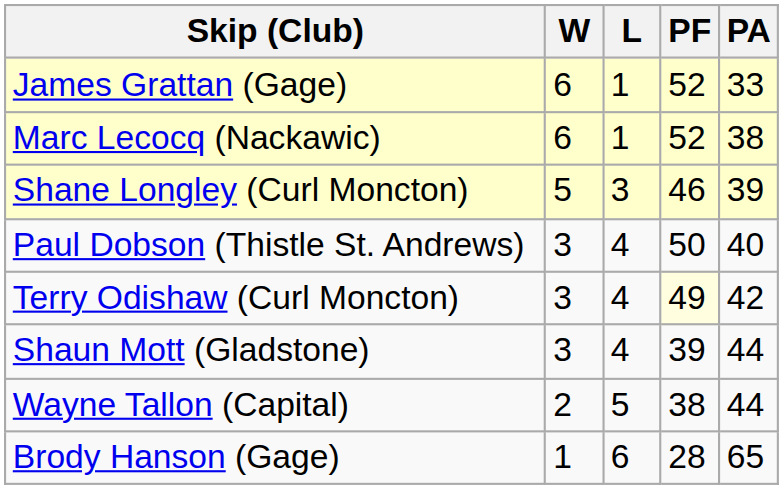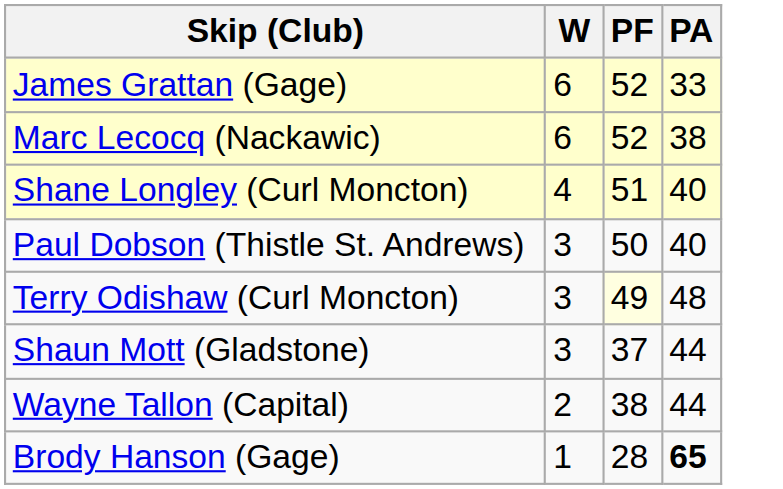 <table class=wikitable>
 <tr>
 <th width=250>Skip (Club)</th>
 <th width=20>W</th>
-<th width=20>L</th>
 <th width=20>PF</th>
 <th width=20>PA</th>
 </tr>
 <tr bgcolor=#ffffcc>
 <td><a href='#'>James Grattan</a> (Gage)</td>
 <td>6</td>
-<td>1</td>
 <td>52</td>
 <td>33</td>
 </tr>
 <tr bgcolor=#ffffcc>
 <td><a href='#'>Marc Lecocq</a> (Nackawic)</td>
 <td>6</td>
-<td>1</td>
 <td>52</td>
 <td>38</td>
 </tr>
 <tr bgcolor=#ffffcc>
 <td><a href='#'>Shane Longley</a> (Curl Moncton)</td>
-<td>5</td>
-<td>3</td>
-<td>46</td>
-<td>39</td>
+<td>4</td>
+<td>51</td>
+<td>40</td>
 </tr>
 <tr>
 <td><a href='#'>Paul Dobson</a> (Thistle St. Andrews)</td>
 <td>3</td>
-<td>4</td>
 <td>50</td>
 <td>40</td>
 </tr>
 <tr>
 <td><a href='#'>Terry Odishaw</a> (Curl Moncton)</td>
 <td>3</td>
-<td>4</td>
 <td style="background: lightyellow;">49</td>
-<td>42</td>
+<td>48</td>
 </tr>
 <tr>
 <td><a href='#'>Shaun Mott</a> (Gladstone)</td>
 <td>3</td>
-<td>4</td>
-<td>39</td>
+<td>37</td>
 <td>44</td>
 </tr>
 <tr>
 <td><a href='#'>Wayne Tallon</a> (Capital)</td>
 <td>2</td>
-<td>5</td>
 <td>38</td>
 <td>44</td>
 </tr>
 <tr>
 <td><a href='#'>Brody Hanson</a> (Gage)</td>
 <td>1</td>
-<td>6</td>
 <td>28</td>
-<td>65</td>
+<td><strong>65</strong></td>
 </tr>
 </table>
